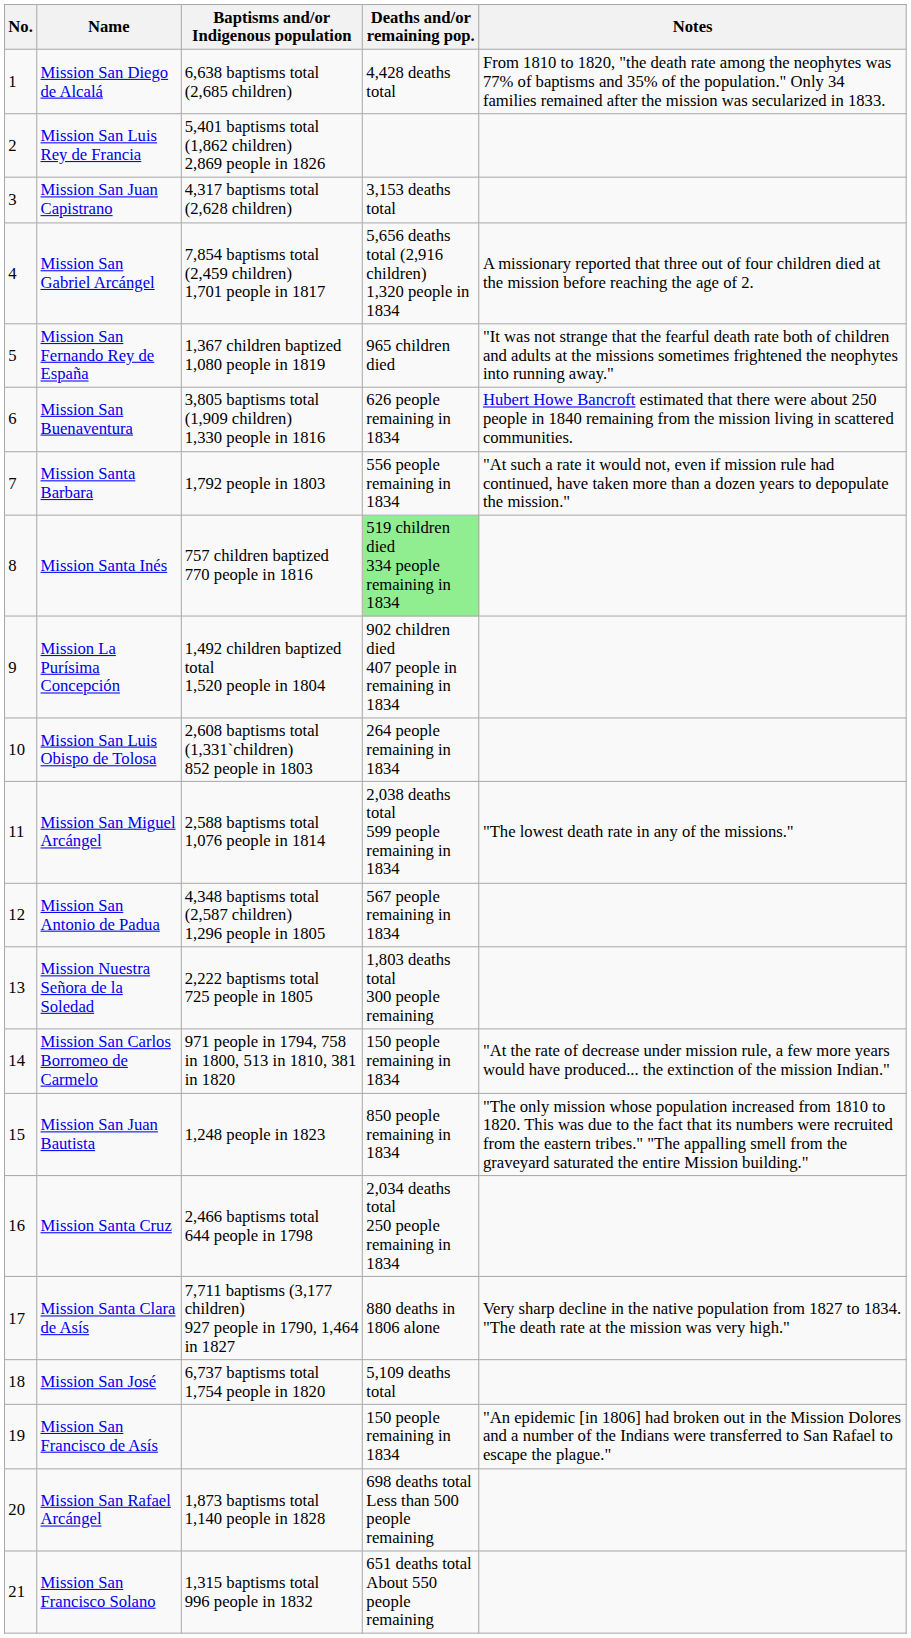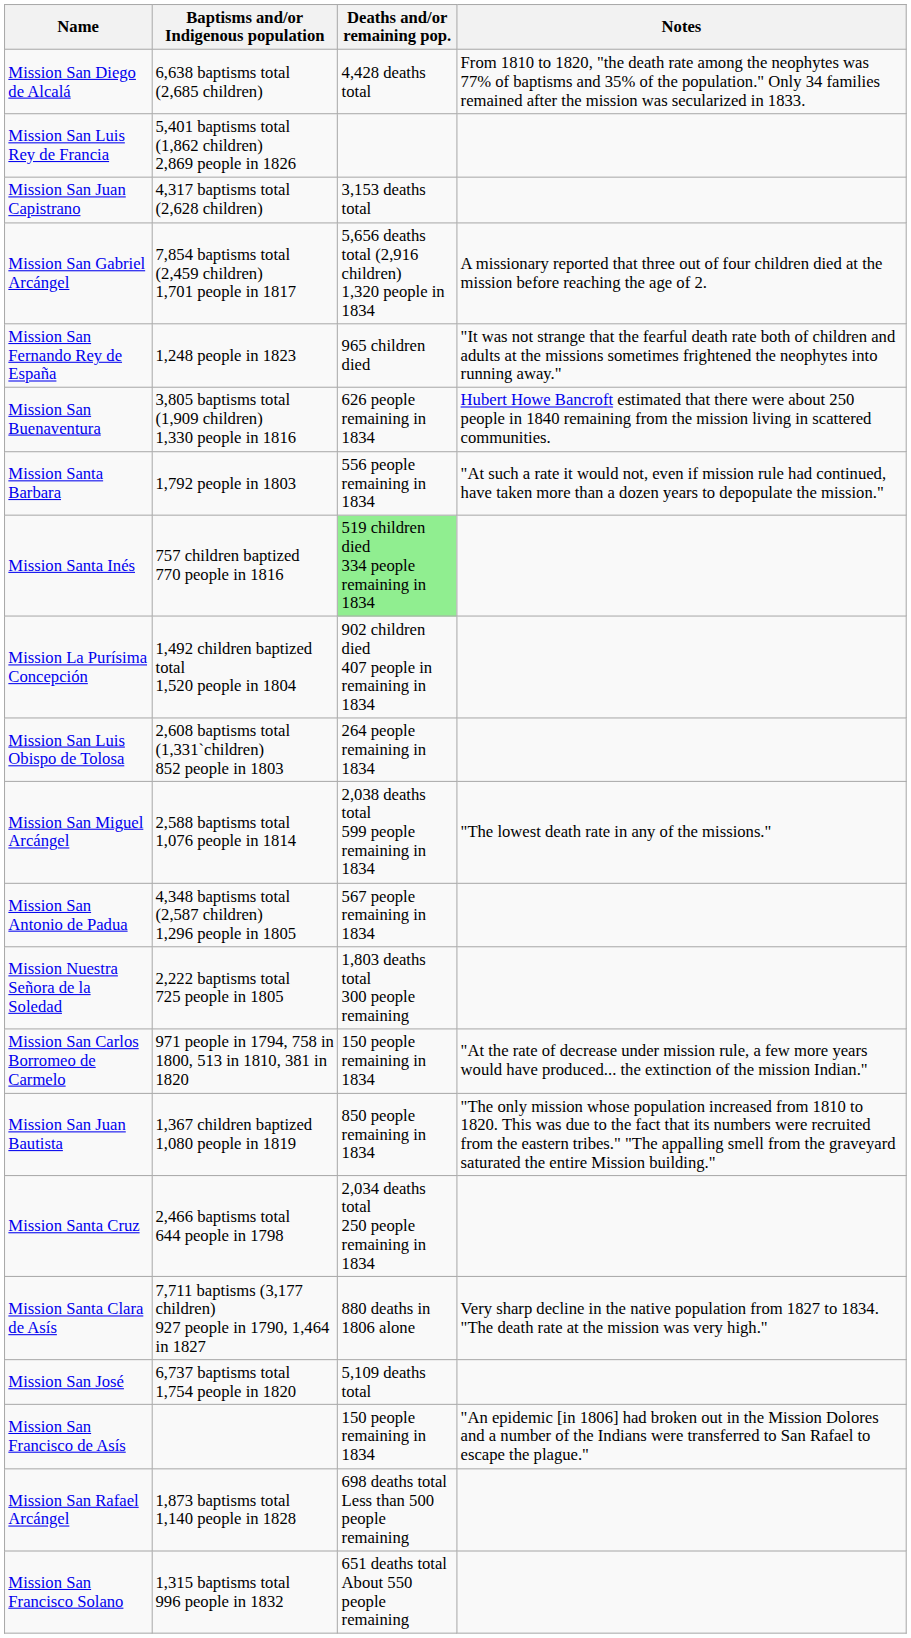 <table class="wikitable sortable">
 <tr>
-<th>No.</th>
 <th>Name</th>
 <th>Baptisms and/or Indigenous population</th>
 <th>Deaths and/or remaining pop.</th>
 <th>Notes</th>
 </tr>
 <tr>
-<td>1</td>
 <td><a href='#'>Mission San Diego de Alcalá</a></td>
 <td>6,638 baptisms total<br>(2,685 children)</td>
 <td>4,428 deaths total</td>
 <td>From 1810 to 1820, "the death rate among the neophytes was 77% of baptisms and 35% of the population." Only 34 families remained after the mission was secularized in 1833.</td>
 </tr>
 <tr>
-<td>2</td>
 <td><a href='#'>Mission San Luis Rey de Francia</a></td>
 <td>5,401 baptisms total (1,862 children)<br>2,869 people in 1826</td>
 <td></td>
 <td></td>
 </tr>
 <tr>
-<td>3</td>
 <td><a href='#'>Mission San Juan Capistrano</a></td>
 <td>4,317 baptisms total (2,628 children)</td>
 <td>3,153 deaths total</td>
 <td></td>
 </tr>
 <tr>
-<td>4</td>
 <td><a href='#'>Mission San Gabriel Arcángel</a></td>
 <td>7,854 baptisms total (2,459 children)<br>1,701 people in 1817</td>
 <td>5,656 deaths total (2,916 children)<br>1,320 people in 1834</td>
 <td>A missionary reported that three out of four children died at the mission before reaching the age of 2.</td>
 </tr>
 <tr>
-<td>5</td>
 <td><a href='#'>Mission San Fernando Rey de España</a></td>
-<td>1,367 children baptized<br>1,080 people in 1819</td>
+<td>1,248 people in 1823</td>
 <td>965 children died</td>
 <td>"It was not strange that the fearful death rate both of children and adults at the missions sometimes frightened the neophytes into running away."</td>
 </tr>
 <tr>
-<td>6</td>
 <td><a href='#'>Mission San Buenaventura</a></td>
 <td>3,805 baptisms total (1,909 children)<br>1,330 people in 1816</td>
 <td>626 people remaining in 1834</td>
 <td><a href='#'>Hubert Howe Bancroft</a> estimated that there were about 250 people in 1840 remaining from the mission living in scattered communities.</td>
 </tr>
 <tr>
-<td>7</td>
 <td><a href='#'>Mission Santa Barbara</a></td>
 <td>1,792 people in 1803</td>
 <td>556 people remaining in 1834</td>
 <td>"At such a rate it would not, even if mission rule had continued, have taken more than a dozen years to depopulate the mission."</td>
 </tr>
 <tr>
-<td>8</td>
 <td><a href='#'>Mission Santa Inés</a></td>
 <td>757 children baptized<br>770 people in 1816</td>
 <td style="background: lightgreen;">519 children died<br>334 people remaining in 1834</td>
 <td></td>
 </tr>
 <tr>
-<td>9</td>
 <td><a href='#'>Mission La Purísima Concepción</a></td>
 <td>1,492 children baptized total<br>1,520 people in 1804</td>
 <td>902 children died<br>407 people in remaining in 1834</td>
 <td></td>
 </tr>
 <tr>
-<td>10</td>
 <td><a href='#'>Mission San Luis Obispo de Tolosa</a></td>
 <td>2,608 baptisms total (1,331`children)<br>852 people in 1803</td>
 <td>264 people remaining in 1834</td>
 <td></td>
 </tr>
 <tr>
-<td>11</td>
 <td><a href='#'>Mission San Miguel Arcángel</a></td>
 <td>2,588 baptisms total<br>1,076 people in 1814</td>
 <td>2,038 deaths total<br>599 people remaining in 1834</td>
 <td>"The lowest death rate in any of the missions."</td>
 </tr>
 <tr>
-<td>12</td>
 <td><a href='#'>Mission San Antonio de Padua</a></td>
 <td>4,348 baptisms total (2,587 children)<br>1,296 people in 1805</td>
 <td>567 people remaining in 1834</td>
 <td></td>
 </tr>
 <tr>
-<td>13</td>
 <td><a href='#'>Mission Nuestra Señora de la Soledad</a></td>
 <td>2,222 baptisms total<br>725 people in 1805</td>
 <td>1,803 deaths total<br>300 people remaining</td>
 <td></td>
 </tr>
 <tr>
-<td>14</td>
 <td><a href='#'>Mission San Carlos Borromeo de Carmelo</a></td>
 <td>971 people in 1794, 758 in 1800, 513 in 1810, 381 in 1820</td>
 <td>150 people remaining in 1834</td>
 <td>"At the rate of decrease under mission rule, a few more years would have produced... the extinction of the mission Indian."</td>
 </tr>
 <tr>
-<td>15</td>
 <td><a href='#'>Mission San Juan Bautista</a></td>
-<td>1,248 people in 1823</td>
+<td>1,367 children baptized<br>1,080 people in 1819</td>
 <td>850 people remaining in 1834</td>
 <td>"The only mission whose population increased from 1810 to 1820. This was due to the fact that its numbers were recruited from the eastern tribes." "The appalling smell from the graveyard saturated the entire Mission building."</td>
 </tr>
 <tr>
-<td>16</td>
 <td><a href='#'>Mission Santa Cruz</a></td>
 <td>2,466 baptisms total<br>644 people in 1798</td>
 <td>2,034 deaths total<br>250 people remaining in 1834</td>
 <td></td>
 </tr>
 <tr>
-<td>17</td>
 <td><a href='#'>Mission Santa Clara de Asís</a></td>
 <td>7,711 baptisms (3,177 children)<br>927 people in 1790, 1,464 in 1827</td>
 <td>880 deaths in 1806 alone</td>
 <td>Very sharp decline in the native population from 1827 to 1834. "The death rate at the mission was very high."</td>
 </tr>
 <tr>
-<td>18</td>
 <td><a href='#'>Mission San José</a></td>
 <td>6,737 baptisms total<br>1,754 people in 1820</td>
 <td>5,109 deaths total</td>
 <td></td>
 </tr>
 <tr>
-<td>19</td>
 <td><a href='#'>Mission San Francisco de Asís</a></td>
 <td></td>
 <td>150 people remaining in 1834</td>
 <td>"An epidemic [in 1806] had broken out in the Mission Dolores and a number of the Indians were transferred to San Rafael to escape the plague."</td>
 </tr>
 <tr>
-<td>20</td>
 <td><a href='#'>Mission San Rafael Arcángel</a></td>
 <td>1,873 baptisms total<br>1,140 people in 1828</td>
 <td>698 deaths total<br>Less than 500 people remaining</td>
 <td></td>
 </tr>
 <tr>
-<td>21</td>
 <td><a href='#'>Mission San Francisco Solano</a></td>
 <td>1,315 baptisms total<br>996 people in 1832</td>
 <td>651 deaths total<br>About 550 people remaining</td>
 <td></td>
 </tr>
 </table>
